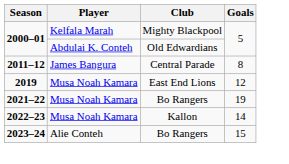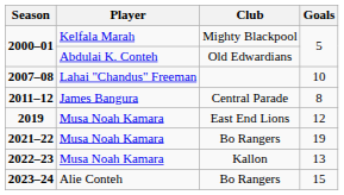 <table class="wikitable" style="text-align:center;">
 <tr>
 <th>Season</th>
 <th>Player</th>
 <th>Club</th>
 <th>Goals</th>
 </tr>
 <tr>
 <td rowspan=2><strong>2000–01</strong></td>
 <td align=left> <a href='#'>Kelfala Marah</a></td>
 <td>Mighty Blackpool</td>
 <td rowspan=2>5</td>
 </tr>
 <tr>
 <td align=left><a href='#'>Abdulai K. Conteh</a></td>
 <td>Old Edwardians</td>
+</tr>
+<tr>
+<td><strong>2007–08</strong></td>
+<td align=left> <a href='#'>Lahai "Chandus" Freeman</a></td>
+<td></td>
+<td>10</td>
 </tr>
 <tr>
 <td><strong>2011–12</strong></td>
 <td align=left> <a href='#'>James Bangura</a></td>
 <td>Central Parade</td>
 <td>8</td>
 </tr>
 <tr>
 <td><strong>2019</strong></td>
 <td align=left> <a href='#'>Musa Noah Kamara</a></td>
 <td>East End Lions</td>
 <td>12</td>
 </tr>
 <tr>
 <td><strong>2021–22</strong></td>
 <td align=left> <a href='#'>Musa Noah Kamara</a></td>
 <td>Bo Rangers</td>
 <td>19</td>
 </tr>
 <tr>
 <td><strong>2022–23</strong></td>
 <td align=left> <a href='#'>Musa Noah Kamara</a></td>
 <td>Kallon</td>
-<td>14</td>
+<td>13</td>
 </tr>
 <tr>
 <td><strong>2023–24</strong></td>
 <td align=left> Alie Conteh</td>
 <td>Bo Rangers</td>
 <td>15</td>
 </tr>
 </table>
